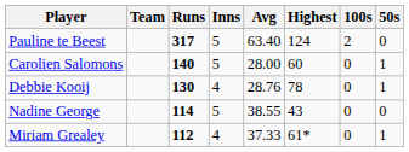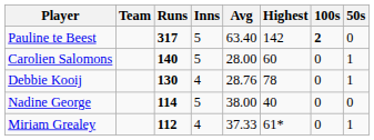 <table class="wikitable">
 <tr>
 <th>Player</th>
 <th>Team</th>
 <th>Runs</th>
 <th>Inns</th>
 <th>Avg</th>
 <th>Highest</th>
 <th>100s</th>
 <th>50s</th>
 </tr>
 <tr>
 <td><a href='#'>Pauline te Beest</a></td>
 <td></td>
 <td><strong>317</strong></td>
 <td>5</td>
 <td>63.40</td>
-<td>124</td>
-<td>2</td>
+<td>142</td>
+<td><strong>2</strong></td>
 <td>0</td>
 </tr>
 <tr>
 <td><a href='#'>Carolien Salomons</a></td>
 <td></td>
 <td><strong>140</strong></td>
 <td>5</td>
 <td>28.00</td>
 <td>60</td>
 <td>0</td>
 <td>1</td>
 </tr>
 <tr>
 <td><a href='#'>Debbie Kooij</a></td>
 <td></td>
 <td><strong>130</strong></td>
 <td>4</td>
 <td>28.76</td>
 <td>78</td>
 <td>0</td>
 <td>1</td>
 </tr>
 <tr>
 <td><a href='#'>Nadine George</a></td>
 <td></td>
 <td><strong>114</strong></td>
 <td>5</td>
-<td>38.55</td>
-<td>43</td>
+<td>38.00</td>
+<td>40</td>
 <td>0</td>
 <td>0</td>
 </tr>
 <tr>
 <td><a href='#'>Miriam Grealey</a></td>
 <td></td>
 <td><strong>112</strong></td>
 <td>4</td>
 <td>37.33</td>
 <td>61*</td>
 <td>0</td>
 <td>1</td>
 </tr>
 </table>
